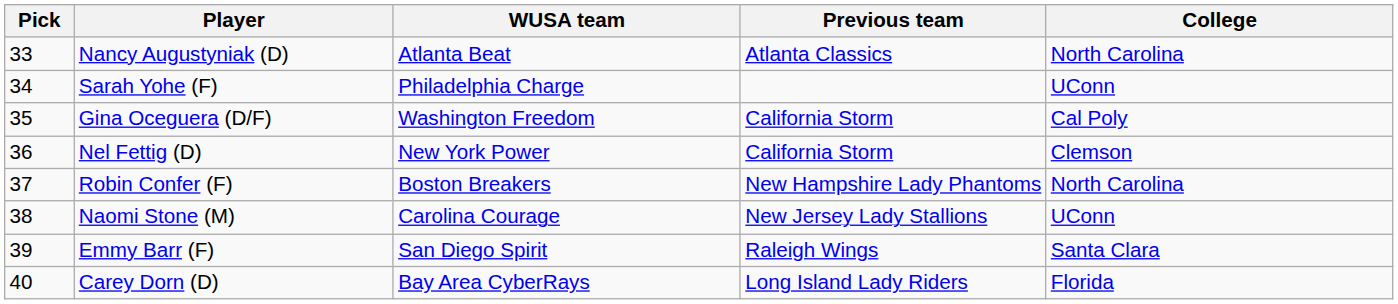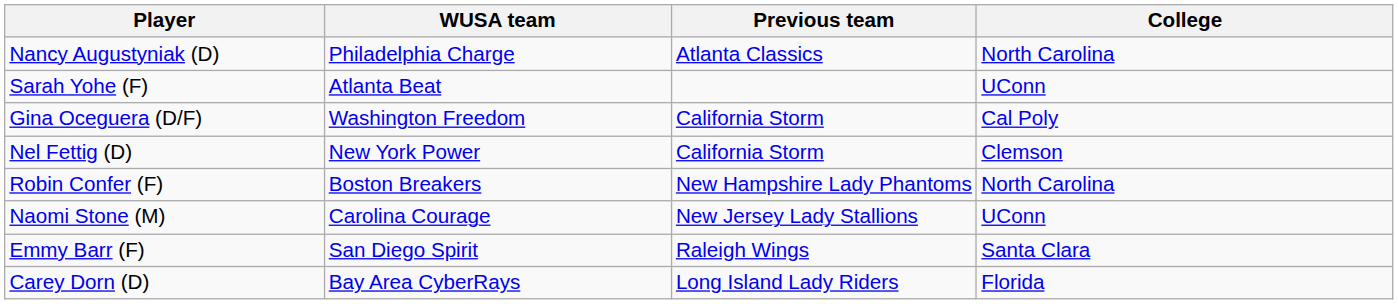 <table class="wikitable">
 <tr>
-<th width="5%">Pick</th>
 <th width="23%">Player</th>
 <th width="25%">WUSA team</th>
 <th width="22%">Previous team</th>
 <th width="35%">College</th>
 </tr>
 <tr>
-<td>33</td>
 <td><a href='#'>Nancy Augustyniak</a> (D)</td>
-<td><a href='#'>Atlanta Beat</a></td>
+<td><a href='#'>Philadelphia Charge</a></td>
 <td><a href='#'>Atlanta Classics</a></td>
 <td><a href='#'>North Carolina</a></td>
 </tr>
 <tr>
-<td>34</td>
 <td><a href='#'>Sarah Yohe</a> (F)</td>
-<td><a href='#'>Philadelphia Charge</a></td>
+<td><a href='#'>Atlanta Beat</a></td>
 <td></td>
 <td><a href='#'>UConn</a></td>
 </tr>
 <tr>
-<td>35</td>
 <td><a href='#'>Gina Oceguera</a> (D/F)</td>
 <td><a href='#'>Washington Freedom</a></td>
 <td><a href='#'>California Storm</a></td>
 <td><a href='#'>Cal Poly</a></td>
 </tr>
 <tr>
-<td>36</td>
 <td><a href='#'>Nel Fettig</a> (D)</td>
 <td><a href='#'>New York Power</a></td>
 <td><a href='#'>California Storm</a></td>
 <td><a href='#'>Clemson</a></td>
 </tr>
 <tr>
-<td>37</td>
 <td><a href='#'>Robin Confer</a> (F)</td>
 <td><a href='#'>Boston Breakers</a></td>
 <td><a href='#'>New Hampshire Lady Phantoms</a></td>
 <td><a href='#'>North Carolina</a></td>
 </tr>
 <tr>
-<td>38</td>
 <td><a href='#'>Naomi Stone</a> (M)</td>
 <td><a href='#'>Carolina Courage</a></td>
 <td><a href='#'>New Jersey Lady Stallions</a></td>
 <td><a href='#'>UConn</a></td>
 </tr>
 <tr>
-<td>39</td>
 <td><a href='#'>Emmy Barr</a> (F)</td>
 <td><a href='#'>San Diego Spirit</a></td>
 <td><a href='#'>Raleigh Wings</a></td>
 <td><a href='#'>Santa Clara</a></td>
 </tr>
 <tr>
-<td>40</td>
 <td><a href='#'>Carey Dorn</a> (D)</td>
 <td><a href='#'>Bay Area CyberRays</a></td>
 <td><a href='#'>Long Island Lady Riders</a></td>
 <td><a href='#'>Florida</a></td>
 </tr>
 </table>
